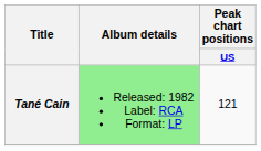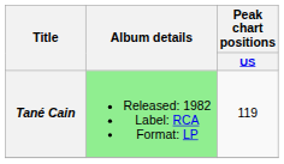 <table class="wikitable plainrowheaders" style="text-align:center;" border="1">
 <tr>
 <th scope="col" rowspan="2" style="width:6em;">Title</th>
 <th scope="col" rowspan="2" style="width:10em;">Album details</th>
 <th scope="col" colspan="2">Peak chart positions</th>
 </tr>
 <tr>
 <th style="width:3em; font-size:90%;"><a href='#'>US</a></th>
 </tr>
 <tr>
 <th scope="row"><em>Tané Cain</em></th>
 <td style="background: lightgreen;"><br><ul><li>Released: 1982</li><li>Label: <a href='#'>RCA</a></li><li>Format: <a href='#'>LP</a></li></ul></td>
-<td>121</td>
+<td>119</td>
 </tr>
 <tr>
 </tr>
 </table>
